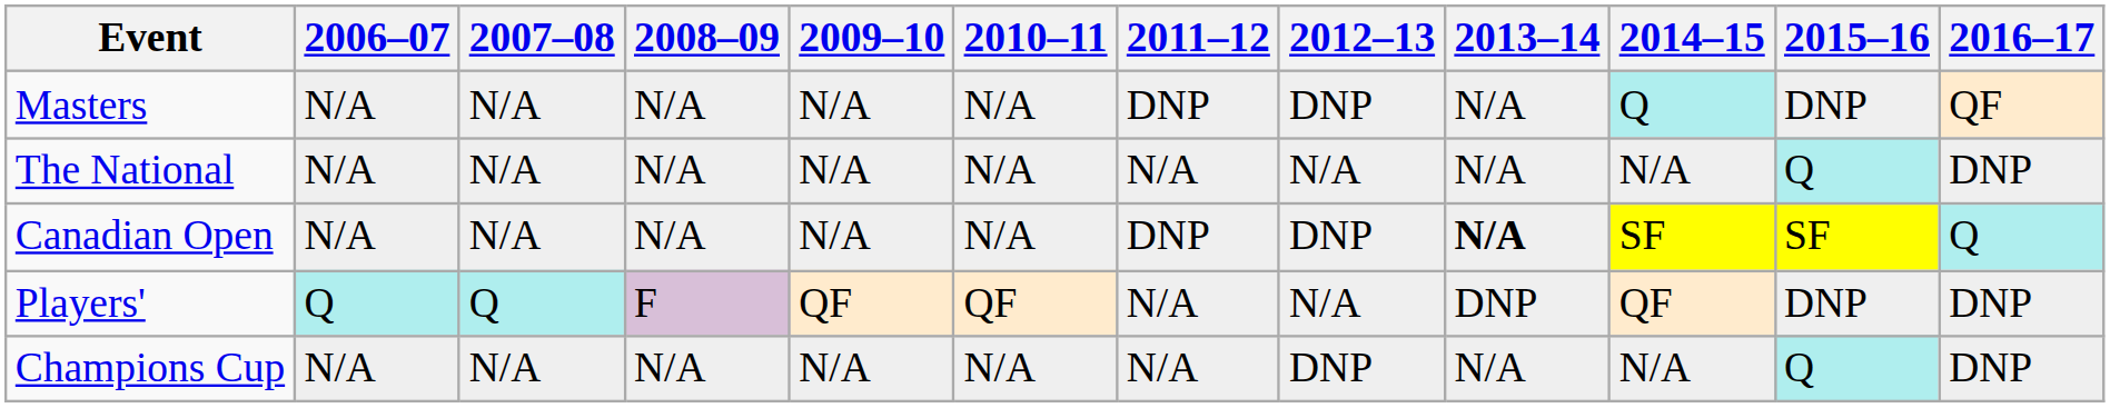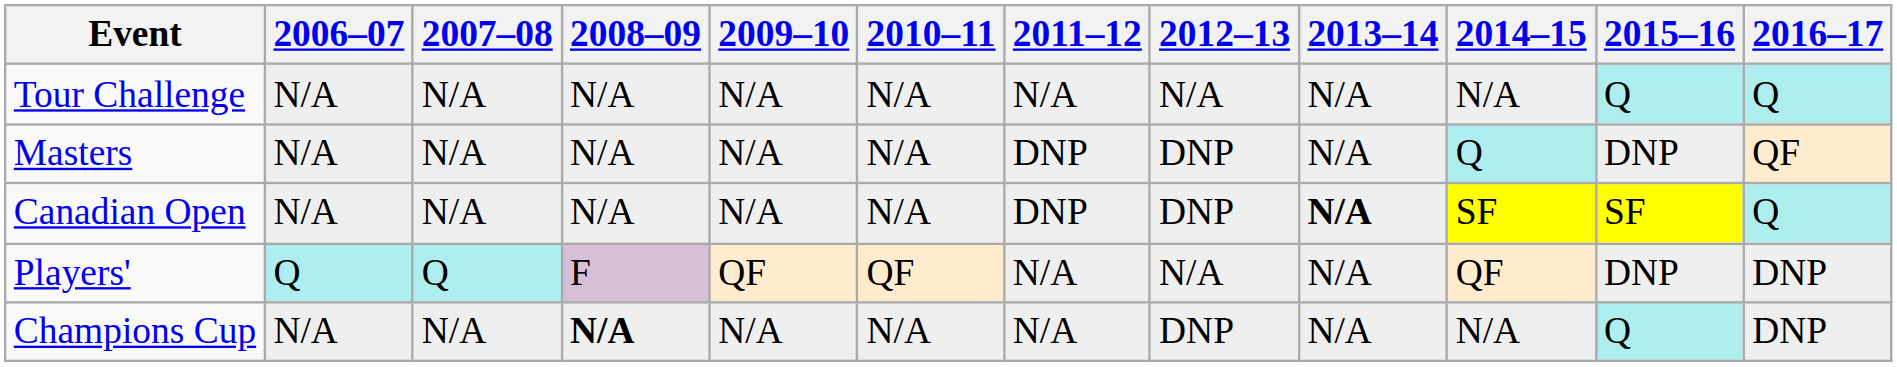 <table class="wikitable">
 <tr>
 <th>Event</th>
 <th><a href='#'>2006–07</a></th>
 <th><a href='#'>2007–08</a></th>
 <th><a href='#'>2008–09</a></th>
 <th><a href='#'>2009–10</a></th>
 <th><a href='#'>2010–11</a></th>
 <th><a href='#'>2011–12</a></th>
 <th><a href='#'>2012–13</a></th>
 <th><a href='#'>2013–14</a></th>
 <th><a href='#'>2014–15</a></th>
 <th><a href='#'>2015–16</a></th>
 <th><a href='#'>2016–17</a></th>
 </tr>
 <tr>
+<td><a href='#'>Tour Challenge</a></td>
+<td style="background:#EFEFEF;">N/A</td>
+<td style="background:#EFEFEF;">N/A</td>
+<td style="background:#EFEFEF;">N/A</td>
+<td style="background:#EFEFEF;">N/A</td>
+<td style="background:#EFEFEF;">N/A</td>
+<td style="background:#EFEFEF;">N/A</td>
+<td style="background:#EFEFEF;">N/A</td>
+<td style="background:#EFEFEF;">N/A</td>
+<td style="background:#EFEFEF;">N/A</td>
+<td style="background:#afeeee;">Q</td>
+<td style="background:#afeeee;">Q</td>
+</tr>
+<tr>
 <td><a href='#'>Masters</a></td>
 <td style="background:#EFEFEF;">N/A</td>
 <td style="background:#EFEFEF;">N/A</td>
 <td style="background:#EFEFEF;">N/A</td>
 <td style="background:#EFEFEF;">N/A</td>
 <td style="background:#EFEFEF;">N/A</td>
 <td style="background:#EFEFEF;">DNP</td>
 <td style="background:#EFEFEF;">DNP</td>
 <td style="background:#EFEFEF;">N/A</td>
 <td style="background:#afeeee;">Q</td>
 <td style="background:#EFEFEF;">DNP</td>
 <td style="background:#ffebcd;">QF</td>
-</tr>
-<tr>
-<td><a href='#'>The National</a></td>
-<td style="background:#EFEFEF;">N/A</td>
-<td style="background:#EFEFEF;">N/A</td>
-<td style="background:#EFEFEF;">N/A</td>
-<td style="background:#EFEFEF;">N/A</td>
-<td style="background:#EFEFEF;">N/A</td>
-<td style="background:#EFEFEF;">N/A</td>
-<td style="background:#EFEFEF;">N/A</td>
-<td style="background:#EFEFEF;">N/A</td>
-<td style="background:#EFEFEF;">N/A</td>
-<td style="background:#afeeee;">Q</td>
-<td style="background:#EFEFEF;">DNP</td>
 </tr>
 <tr>
 <td><a href='#'>Canadian Open</a></td>
 <td style="background:#EFEFEF;">N/A</td>
 <td style="background:#EFEFEF;">N/A</td>
 <td style="background:#EFEFEF;">N/A</td>
 <td style="background:#EFEFEF;">N/A</td>
 <td style="background:#EFEFEF;">N/A</td>
 <td style="background:#EFEFEF;">DNP</td>
 <td style="background:#EFEFEF;">DNP</td>
 <td style="background:#EFEFEF;"><strong>N/A</strong></td>
 <td style="background:yellow;">SF</td>
 <td style="background:yellow;">SF</td>
 <td style="background:#afeeee;">Q</td>
 </tr>
 <tr>
 <td><a href='#'>Players'</a></td>
 <td style="background:#afeeee;">Q</td>
 <td style="background:#afeeee;">Q</td>
 <td style="background:thistle;">F</td>
 <td style="background:#ffebcd;">QF</td>
 <td style="background:#ffebcd;">QF</td>
 <td style="background:#EFEFEF;">N/A</td>
 <td style="background:#EFEFEF;">N/A</td>
-<td style="background:#EFEFEF;">DNP</td>
+<td style="background:#EFEFEF;">N/A</td>
 <td style="background:#ffebcd;">QF</td>
 <td style="background:#EFEFEF;">DNP</td>
 <td style="background:#EFEFEF;">DNP</td>
 </tr>
 <tr>
 <td><a href='#'>Champions Cup</a></td>
 <td style="background:#EFEFEF;">N/A</td>
 <td style="background:#EFEFEF;">N/A</td>
-<td style="background:#EFEFEF;">N/A</td>
+<td style="background:#EFEFEF;"><strong>N/A</strong></td>
 <td style="background:#EFEFEF;">N/A</td>
 <td style="background:#EFEFEF;">N/A</td>
 <td style="background:#EFEFEF;">N/A</td>
 <td style="background:#EFEFEF;">DNP</td>
 <td style="background:#EFEFEF;">N/A</td>
 <td style="background:#EFEFEF;">N/A</td>
 <td style="background:#afeeee;">Q</td>
 <td style="background:#EFEFEF;">DNP</td>
 </tr>
 </table>
